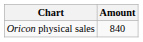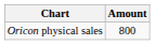 <table class="wikitable">
 <tr>
 <th>Chart</th>
 <th>Amount</th>
 </tr>
 <tr>
 <td><em>Oricon</em> physical sales</td>
-<td align="center">840</td>
+<td align="center">800</td>
 </tr>
 </table>
